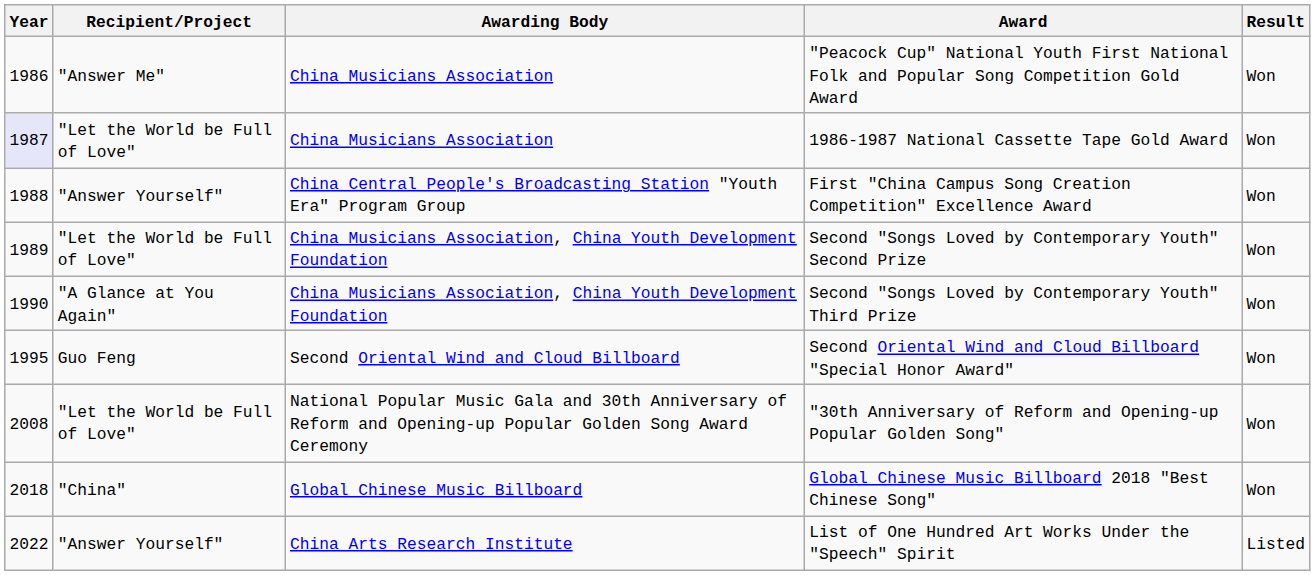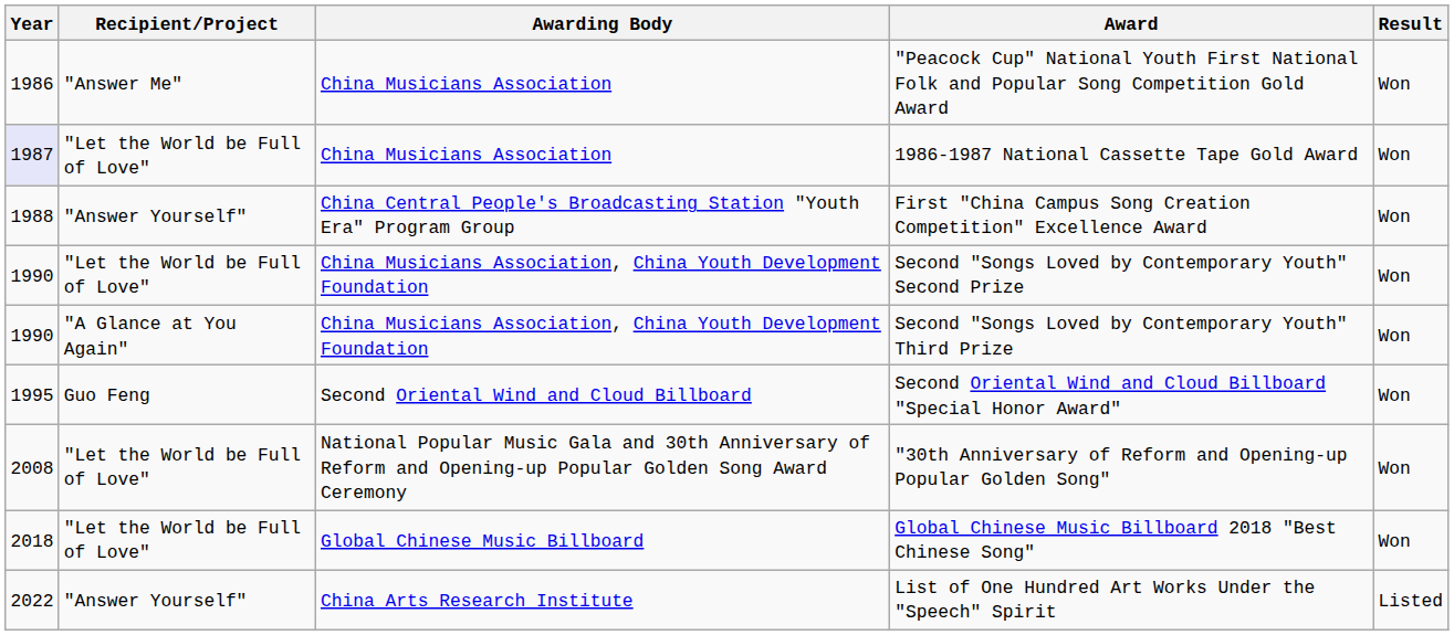 <table class="wikitable sortable">
 <tr>
 <th><small>Year</small></th>
 <th><small>Recipient/Project</small></th>
 <th><small>Awarding Body</small></th>
 <th><small>Award</small></th>
 <th><small>Result</small></th>
 </tr>
 <tr>
 <td><small>1986</small></td>
 <td><small>"Answer Me"</small></td>
 <td><small><a href='#'>China Musicians Association</a></small></td>
 <td><small>"Peacock Cup" National Youth First National Folk and Popular Song Competition Gold Award</small></td>
 <td><small>Won</small></td>
 </tr>
 <tr>
 <td style="background: lavender;"><small>1987</small></td>
 <td><small>"Let the World be Full of Love"</small></td>
 <td><small><a href='#'>China Musicians Association</a></small></td>
 <td><small>1986-1987 National Cassette Tape Gold Award</small></td>
 <td><small>Won</small></td>
 </tr>
 <tr>
 <td><small>1988</small></td>
 <td><small>"Answer Yourself"</small></td>
 <td><small><a href='#'>China Central People's Broadcasting Station</a> "Youth Era" Program Group</small></td>
 <td><small>First "China Campus Song Creation Competition" Excellence Award</small></td>
 <td><small>Won</small></td>
 </tr>
 <tr>
-<td><small>1989</small></td>
+<td><small>1990</small></td>
 <td><small>"Let the World be Full of Love"</small></td>
 <td><small><a href='#'>China Musicians Association</a>, <a href='#'>China Youth Development Foundation</a></small></td>
 <td><small>Second "Songs Loved by Contemporary Youth" Second Prize</small></td>
 <td><small>Won</small></td>
 </tr>
 <tr>
 <td><small>1990</small></td>
 <td><small>"A Glance at You Again"</small></td>
 <td><small><a href='#'>China Musicians Association</a>, <a href='#'>China Youth Development Foundation</a></small></td>
 <td><small>Second "Songs Loved by Contemporary Youth" Third Prize</small></td>
 <td><small>Won</small></td>
 </tr>
 <tr>
 <td><small>1995</small></td>
 <td><small>Guo Feng</small></td>
 <td><small>Second <a href='#'>Oriental Wind and Cloud Billboard</a></small></td>
 <td><small>Second <a href='#'>Oriental Wind and Cloud Billboard</a> "Special Honor Award"</small></td>
 <td><small>Won</small></td>
 </tr>
 <tr>
 <td><small>2008</small></td>
 <td><small>"Let the World be Full of Love"</small></td>
 <td><small>National Popular Music Gala and 30th Anniversary of Reform and Opening-up Popular Golden Song Award Ceremony</small></td>
 <td><small>"30th Anniversary of Reform and Opening-up Popular Golden Song"</small></td>
 <td><small>Won</small></td>
 </tr>
 <tr>
 <td><small>2018</small></td>
-<td><small>"China"</small></td>
+<td><small>"Let the World be Full of Love"</small></td>
 <td><small><a href='#'>Global Chinese Music Billboard</a></small></td>
 <td><small><a href='#'>Global Chinese Music Billboard</a> 2018 "Best Chinese Song"</small></td>
 <td><small>Won</small></td>
 </tr>
 <tr>
 <td><small>2022</small></td>
 <td><small>"Answer Yourself"</small></td>
 <td><small><a href='#'>China Arts Research Institute</a></small></td>
 <td><small>List of One Hundred Art Works Under the "Speech" Spirit</small></td>
 <td><small>Listed</small></td>
 </tr>
 </table>
